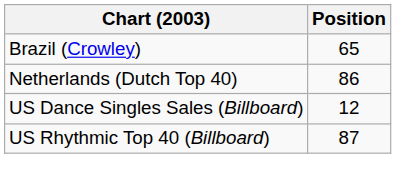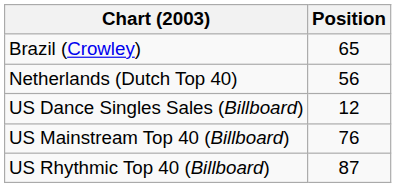 <table class="wikitable sortable">
 <tr>
 <th>Chart (2003)</th>
 <th>Position</th>
 </tr>
 <tr>
 <td>Brazil (<a href='#'>Crowley</a>)</td>
 <td align="center">65</td>
 </tr>
 <tr>
 <td>Netherlands (Dutch Top 40)</td>
-<td align="center">86</td>
+<td align="center">56</td>
 </tr>
 <tr>
 <td>US Dance Singles Sales (<em>Billboard</em>)</td>
 <td align="center">12</td>
 </tr>
 <tr>
+<td>US Mainstream Top 40 (<em>Billboard</em>)</td>
+<td align="center">76</td>
+</tr>
+<tr>
 <td>US Rhythmic Top 40 (<em>Billboard</em>)</td>
 <td align="center">87</td>
 </tr>
 </table>
